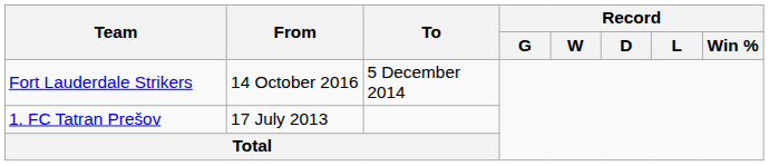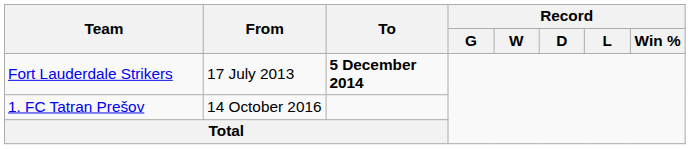 <table class="wikitable" style="text-align: center">
 <tr>
 <th rowspan=2! width=200>Team</th>
 <th rowspan=2! width=120>From</th>
 <th rowspan=2! width=120>To</th>
 <th colspan=7>Record</th>
 </tr>
 <tr>
 <th width=40>G</th>
 <th width=40>W</th>
 <th width=40>D</th>
 <th width=40>L</th>
 <th width=50>Win %</th>
 </tr>
 <tr>
 <td align=left> <a href='#'>Fort Lauderdale Strikers</a></td>
-<td align=left>14 October 2016</td>
-<td align=left>5 December 2014<br></td>
+<td align=left>17 July 2013</td>
+<td align=left><strong>5 December 2014<br></strong></td>
 </tr>
 <tr>
 <td align=left> <a href='#'>1. FC Tatran Prešov</a></td>
-<td align=left>17 July 2013</td>
+<td align=left>14 October 2016</td>
 <td align=left><br></td>
 </tr>
 <tr>
 <th colspan="3">Total<br></th>
 </tr>
 </table>
